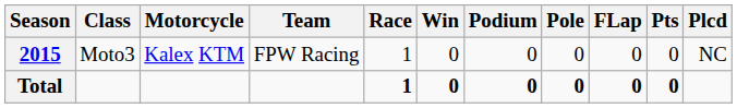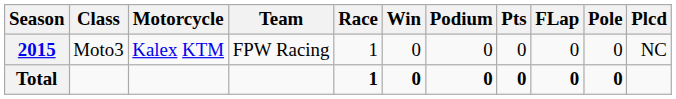 <table class="wikitable" style=text-align:right>
 <tr>
 <th>Season</th>
 <th>Class</th>
 <th>Motorcycle</th>
 <th>Team</th>
 <th>Race</th>
 <th>Win</th>
 <th>Podium</th>
+<th>Pts</th>
+<th>FLap</th>
 <th>Pole</th>
-<th>FLap</th>
-<th>Pts</th>
 <th>Plcd</th>
 </tr>
 <tr>
 <th><a href='#'>2015</a></th>
 <td>Moto3</td>
 <td><a href='#'>Kalex</a> <a href='#'>KTM</a></td>
 <td>FPW Racing</td>
 <td>1</td>
 <td>0</td>
 <td>0</td>
 <td>0</td>
 <td>0</td>
 <td>0</td>
 <td>NC</td>
 </tr>
 <tr>
 <th>Total</th>
 <td></td>
 <td></td>
 <td></td>
 <td><strong>1</strong></td>
 <td><strong>0</strong></td>
 <td><strong>0</strong></td>
 <td><strong>0</strong></td>
 <td><strong>0</strong></td>
 <td><strong>0</strong></td>
 <td></td>
 </tr>
 </table>
